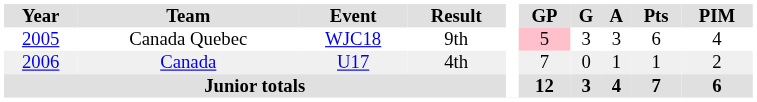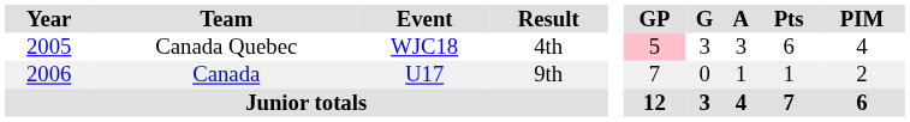 <table border="0" cellpadding="1" cellspacing="0" style="text-align:center; width:40em">
 <tr ALIGN="center" bgcolor="#e0e0e0">
 <th>Year</th>
 <th>Team</th>
 <th>Event</th>
 <th>Result</th>
 <th rowspan="99" bgcolor="#ffffff"> </th>
 <th>GP</th>
 <th>G</th>
 <th>A</th>
 <th>Pts</th>
 <th>PIM</th>
 </tr>
 <tr>
 <td><a href='#'>2005</a></td>
 <td>Canada Quebec</td>
 <td><a href='#'>WJC18</a></td>
-<td>9th</td>
+<td>4th</td>
 <td style="background: pink;">5</td>
 <td>3</td>
 <td>3</td>
 <td>6</td>
 <td>4</td>
 </tr>
 <tr bgcolor="#f0f0f0">
 <td><a href='#'>2006</a></td>
 <td><a href='#'>Canada</a></td>
 <td><a href='#'>U17</a></td>
-<td>4th</td>
+<td>9th</td>
 <td>7</td>
 <td>0</td>
 <td>1</td>
 <td>1</td>
 <td>2</td>
 </tr>
 <tr bgcolor="#e0e0e0">
 <th colspan=4>Junior totals</th>
 <th>12</th>
 <th>3</th>
 <th>4</th>
 <th>7</th>
 <th>6</th>
 </tr>
 </table>
